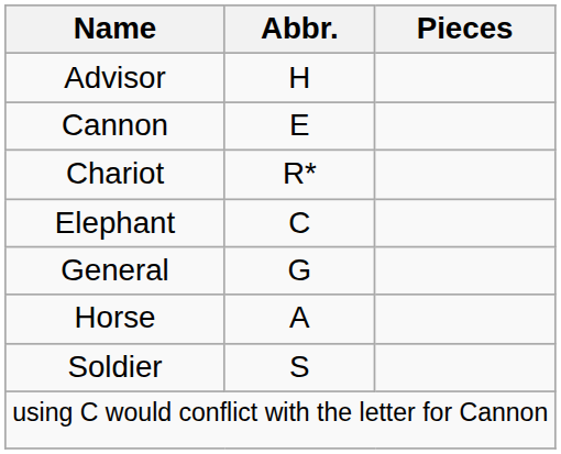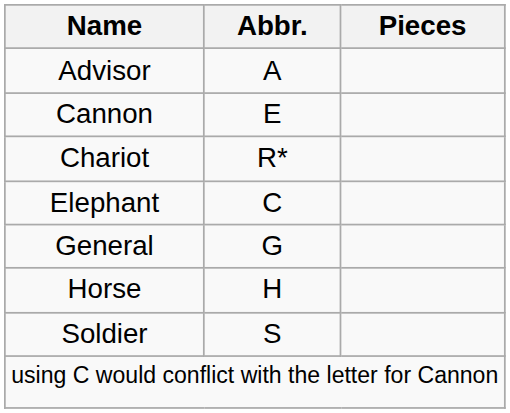 <table class="wikitable floatright" style="text-align: center">
 <tr>
 <th>Name</th>
 <th>Abbr.</th>
 <th>Pieces</th>
 </tr>
 <tr>
 <td>Advisor</td>
-<td>H</td>
+<td>A</td>
 <td></td>
 </tr>
 <tr>
 <td>Cannon</td>
 <td>E</td>
 <td></td>
 </tr>
 <tr>
 <td>Chariot</td>
 <td>R*</td>
 <td></td>
 </tr>
 <tr>
 <td>Elephant</td>
 <td>C</td>
 <td></td>
 </tr>
 <tr>
 <td>General</td>
 <td>G</td>
 <td></td>
 </tr>
 <tr>
 <td>Horse</td>
-<td>A</td>
+<td>H</td>
 <td></td>
 </tr>
 <tr>
 <td>Soldier</td>
 <td>S</td>
 <td></td>
 </tr>
 <tr>
 <td colspan="3" style="text-align:left;"><sup> using C would conflict with the letter for Cannon</sup></td>
 </tr>
 </table>
